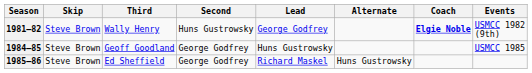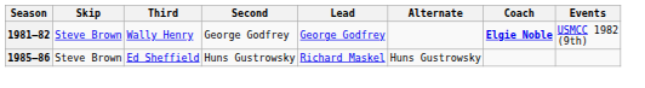 <table class="wikitable">
 <tr>
 <th scope="col">Season</th>
 <th scope="col">Skip</th>
 <th scope="col">Third</th>
 <th scope="col">Second</th>
 <th scope="col">Lead</th>
 <th scope="col">Alternate</th>
 <th scope="col">Coach</th>
 <th scope="col">Events</th>
 </tr>
 <tr>
 <th scope="row">1981–82</th>
 <td><a href='#'>Steve Brown</a></td>
 <td><a href='#'>Wally Henry</a></td>
-<td>Huns Gustrowsky</td>
+<td>George Godfrey</td>
 <td><a href='#'>George Godfrey</a></td>
 <td></td>
 <td><strong><a href='#'>Elgie Noble</a></strong></td>
 <td><a href='#'>USMCC</a> 1982 <br> (9th)</td>
 </tr>
 <tr>
-<th scope="row">1984–85</th>
-<td>Steve Brown</td>
-<td><a href='#'>Geoff Goodland</a></td>
-<td>George Godfrey</td>
-<td>Huns Gustrowsky</td>
-<td></td>
-<td></td>
-<td><a href='#'>USMCC</a> 1985 </td>
-</tr>
-<tr>
 <th scope="row">1985–86</th>
 <td>Steve Brown</td>
 <td><a href='#'>Ed Sheffield</a></td>
-<td>George Godfrey</td>
+<td>Huns Gustrowsky</td>
 <td><a href='#'>Richard Maskel</a></td>
 <td>Huns Gustrowsky</td>
 <td></td>
 <td> </td>
 </tr>
 </table>
